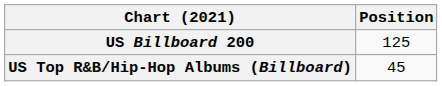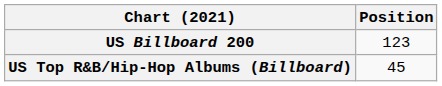 <table class="wikitable sortable plainrowheaders" style="text-align:center">
 <tr>
 <th scope="col">Chart (2021)</th>
 <th scope="col">Position</th>
 </tr>
 <tr>
 <th scope="row">US <em>Billboard</em> 200</th>
-<td>125</td>
+<td>123</td>
 </tr>
 <tr>
 <th scope="row">US Top R&B/Hip-Hop Albums (<em>Billboard</em>)</th>
 <td>45</td>
 </tr>
 </table>
